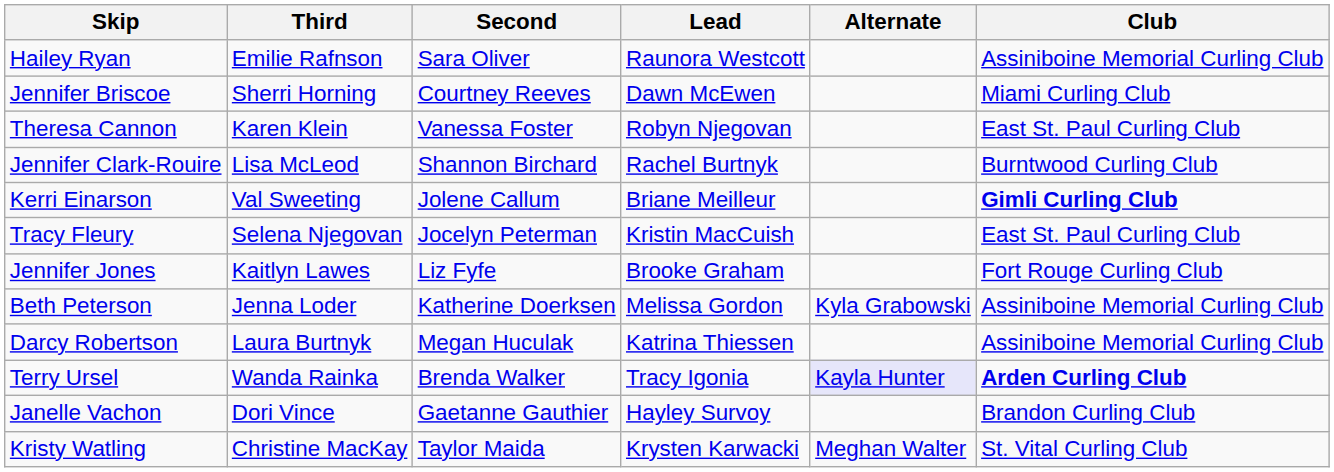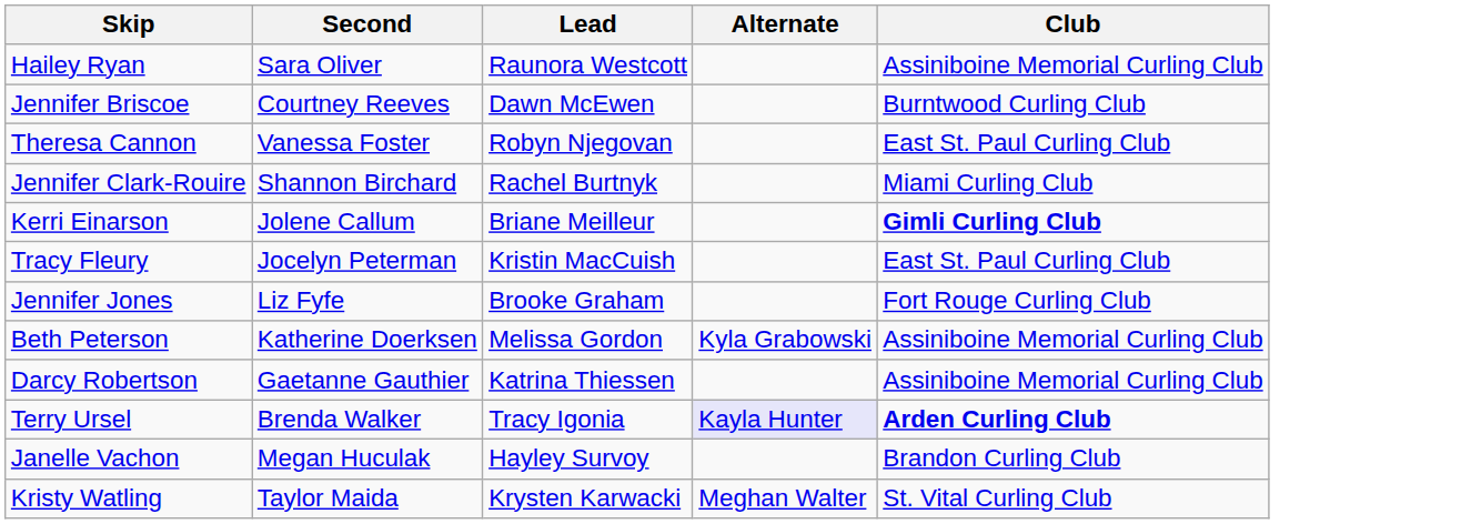 <table class="wikitable" border="1">
 <tr>
 <th>Skip</th>
-<th>Third</th>
 <th>Second</th>
 <th>Lead</th>
 <th>Alternate</th>
 <th>Club</th>
 </tr>
 <tr>
 <td><a href='#'>Hailey Ryan</a></td>
-<td><a href='#'>Emilie Rafnson</a></td>
 <td><a href='#'>Sara Oliver</a></td>
 <td><a href='#'>Raunora Westcott</a></td>
 <td></td>
 <td><a href='#'>Assiniboine Memorial Curling Club</a></td>
 </tr>
 <tr>
 <td><a href='#'>Jennifer Briscoe</a></td>
-<td><a href='#'>Sherri Horning</a></td>
 <td><a href='#'>Courtney Reeves</a></td>
 <td><a href='#'>Dawn McEwen</a></td>
 <td></td>
-<td><a href='#'>Miami Curling Club</a></td>
+<td><a href='#'>Burntwood Curling Club</a></td>
 </tr>
 <tr>
 <td><a href='#'>Theresa Cannon</a></td>
-<td><a href='#'>Karen Klein</a></td>
 <td><a href='#'>Vanessa Foster</a></td>
 <td><a href='#'>Robyn Njegovan</a></td>
 <td></td>
 <td><a href='#'>East St. Paul Curling Club</a></td>
 </tr>
 <tr>
 <td><a href='#'>Jennifer Clark-Rouire</a></td>
-<td><a href='#'>Lisa McLeod</a></td>
 <td><a href='#'>Shannon Birchard</a></td>
 <td><a href='#'>Rachel Burtnyk</a></td>
 <td></td>
-<td><a href='#'>Burntwood Curling Club</a></td>
+<td><a href='#'>Miami Curling Club</a></td>
 </tr>
 <tr>
 <td><a href='#'>Kerri Einarson</a></td>
-<td><a href='#'>Val Sweeting</a></td>
 <td><a href='#'>Jolene Callum</a></td>
 <td><a href='#'>Briane Meilleur</a></td>
 <td></td>
 <td><strong><a href='#'>Gimli Curling Club</a></strong></td>
 </tr>
 <tr>
 <td><a href='#'>Tracy Fleury</a></td>
-<td><a href='#'>Selena Njegovan</a></td>
 <td><a href='#'>Jocelyn Peterman</a></td>
 <td><a href='#'>Kristin MacCuish</a></td>
 <td></td>
 <td><a href='#'>East St. Paul Curling Club</a></td>
 </tr>
 <tr>
 <td><a href='#'>Jennifer Jones</a></td>
-<td><a href='#'>Kaitlyn Lawes</a></td>
 <td><a href='#'>Liz Fyfe</a></td>
 <td><a href='#'>Brooke Graham</a></td>
 <td></td>
 <td><a href='#'>Fort Rouge Curling Club</a></td>
 </tr>
 <tr>
 <td><a href='#'>Beth Peterson</a></td>
-<td><a href='#'>Jenna Loder</a></td>
 <td><a href='#'>Katherine Doerksen</a></td>
 <td><a href='#'>Melissa Gordon</a></td>
 <td><a href='#'>Kyla Grabowski</a></td>
 <td><a href='#'>Assiniboine Memorial Curling Club</a></td>
 </tr>
 <tr>
 <td><a href='#'>Darcy Robertson</a></td>
-<td><a href='#'>Laura Burtnyk</a></td>
-<td><a href='#'>Megan Huculak</a></td>
+<td><a href='#'>Gaetanne Gauthier</a></td>
 <td><a href='#'>Katrina Thiessen</a></td>
 <td></td>
 <td><a href='#'>Assiniboine Memorial Curling Club</a></td>
 </tr>
 <tr>
 <td><a href='#'>Terry Ursel</a></td>
-<td><a href='#'>Wanda Rainka</a></td>
 <td><a href='#'>Brenda Walker</a></td>
 <td><a href='#'>Tracy Igonia</a></td>
 <td style="background: lavender;"><a href='#'>Kayla Hunter</a></td>
 <td><strong><a href='#'>Arden Curling Club</a></strong></td>
 </tr>
 <tr>
 <td><a href='#'>Janelle Vachon</a></td>
-<td><a href='#'>Dori Vince</a></td>
-<td><a href='#'>Gaetanne Gauthier</a></td>
+<td><a href='#'>Megan Huculak</a></td>
 <td><a href='#'>Hayley Survoy</a></td>
 <td></td>
 <td><a href='#'>Brandon Curling Club</a></td>
 </tr>
 <tr>
 <td><a href='#'>Kristy Watling</a></td>
-<td><a href='#'>Christine MacKay</a></td>
 <td><a href='#'>Taylor Maida</a></td>
 <td><a href='#'>Krysten Karwacki</a></td>
 <td><a href='#'>Meghan Walter</a></td>
 <td><a href='#'>St. Vital Curling Club</a></td>
 </tr>
 </table>
